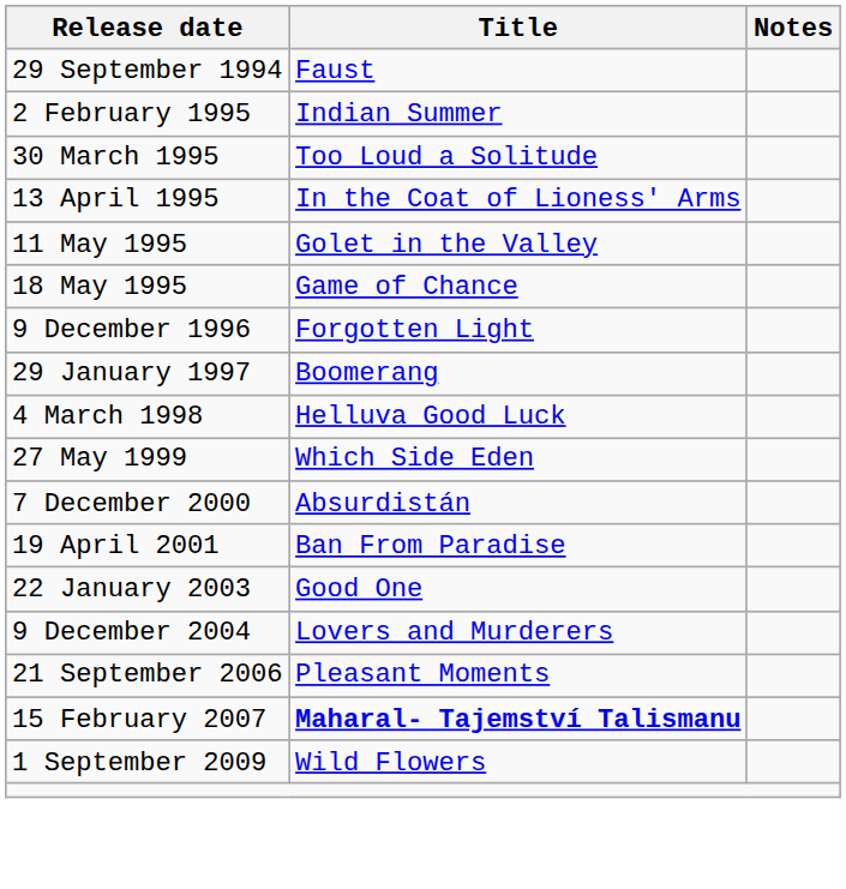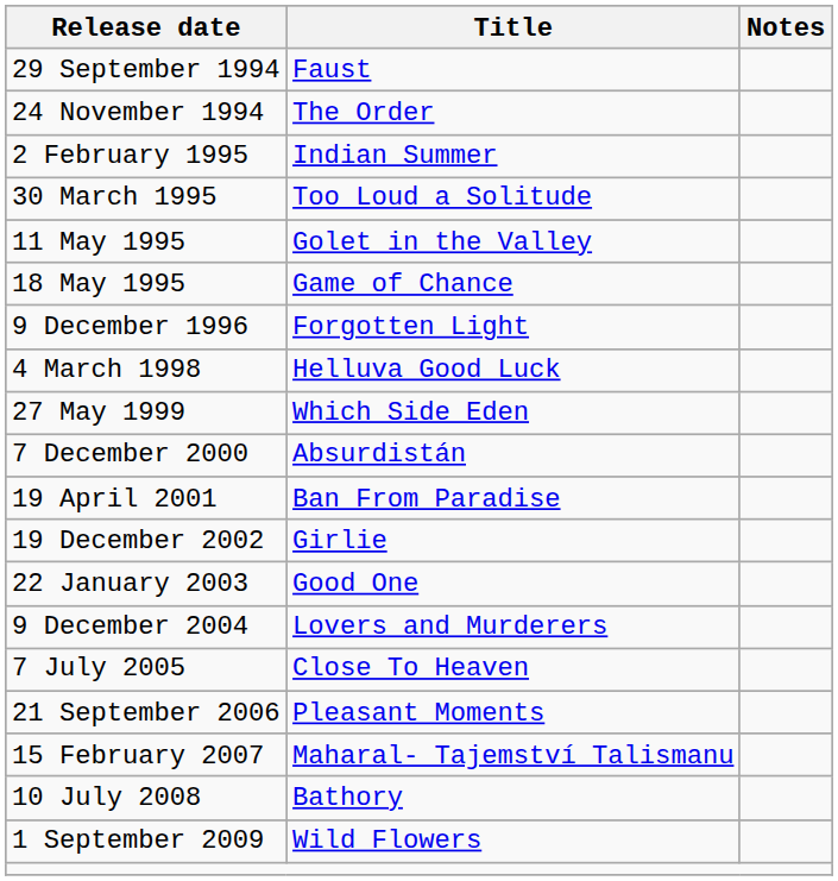 <table class="wikitable sortable">
 <tr>
 <th>Release date</th>
 <th>Title</th>
 <th>Notes</th>
 </tr>
 <tr>
 <td>29 September 1994</td>
 <td><a href='#'>Faust</a></td>
 <td></td>
 </tr>
 <tr>
+<td>24 November 1994</td>
+<td><a href='#'>The Order</a></td>
+<td></td>
+</tr>
+<tr>
 <td>2 February 1995</td>
 <td><a href='#'>Indian Summer</a></td>
 <td></td>
 </tr>
 <tr>
 <td>30 March 1995</td>
 <td><a href='#'>Too Loud a Solitude</a></td>
-<td></td>
-</tr>
-<tr>
-<td>13 April 1995</td>
-<td><a href='#'>In the Coat of Lioness' Arms</a></td>
 <td></td>
 </tr>
 <tr>
 <td>11 May 1995</td>
 <td><a href='#'>Golet in the Valley</a></td>
 <td></td>
 </tr>
 <tr>
 <td>18 May 1995</td>
 <td><a href='#'>Game of Chance</a></td>
 <td></td>
 </tr>
 <tr>
 <td>9 December 1996</td>
 <td><a href='#'>Forgotten Light</a></td>
-<td></td>
-</tr>
-<tr>
-<td>29 January 1997</td>
-<td><a href='#'>Boomerang</a></td>
 <td></td>
 </tr>
 <tr>
 <td>4 March 1998</td>
 <td><a href='#'>Helluva Good Luck</a></td>
 <td></td>
 </tr>
 <tr>
 <td>27 May  1999</td>
 <td><a href='#'>Which Side Eden</a></td>
 </tr>
 <tr>
 <td>7 December 2000</td>
 <td><a href='#'>Absurdistán</a></td>
 <td></td>
 </tr>
 <tr>
 <td>19 April 2001</td>
 <td><a href='#'>Ban From Paradise </a></td>
 <td></td>
 </tr>
 <tr>
+<td>19 December 2002</td>
+<td><a href='#'>Girlie</a></td>
+<td></td>
+</tr>
+<tr>
 <td>22 January 2003</td>
 <td><a href='#'>Good One</a></td>
 <td></td>
 </tr>
 <tr>
 <td>9 December 2004</td>
 <td><a href='#'>Lovers and Murderers</a></td>
 <td></td>
 </tr>
 <tr>
+<td>7 July 2005</td>
+<td><a href='#'>Close To Heaven</a></td>
+<td></td>
+</tr>
+<tr>
 <td>21 September 2006</td>
 <td><a href='#'>Pleasant Moments</a></td>
 <td></td>
 </tr>
 <tr>
 <td>15 February 2007</td>
-<td><strong><a href='#'>Maharal- Tajemství Talismanu</a></strong></td>
+<td><a href='#'>Maharal- Tajemství Talismanu</a></td>
+<td></td>
+</tr>
+<tr>
+<td>10 July 2008</td>
+<td><a href='#'>Bathory</a></td>
 <td></td>
 </tr>
 <tr>
 <td>1 September 2009</td>
 <td><a href='#'>Wild Flowers</a></td>
 <td></td>
 </tr>
 <tr>
 <td colspan="3"></td>
 </tr>
 </table>
